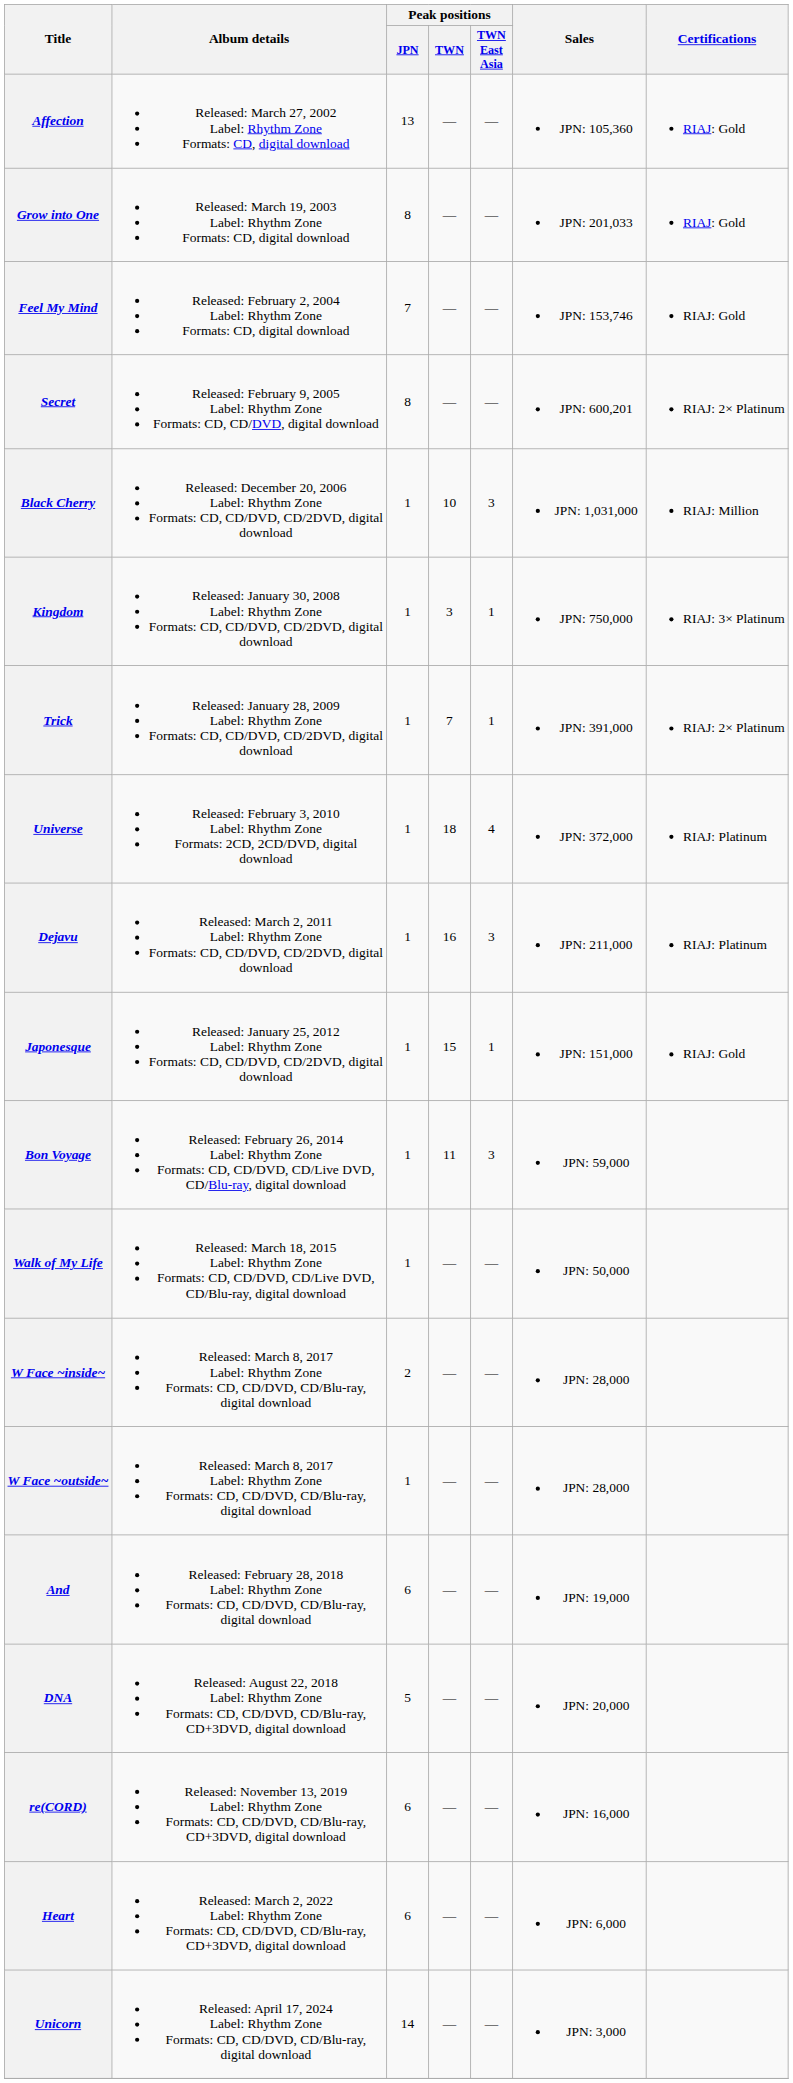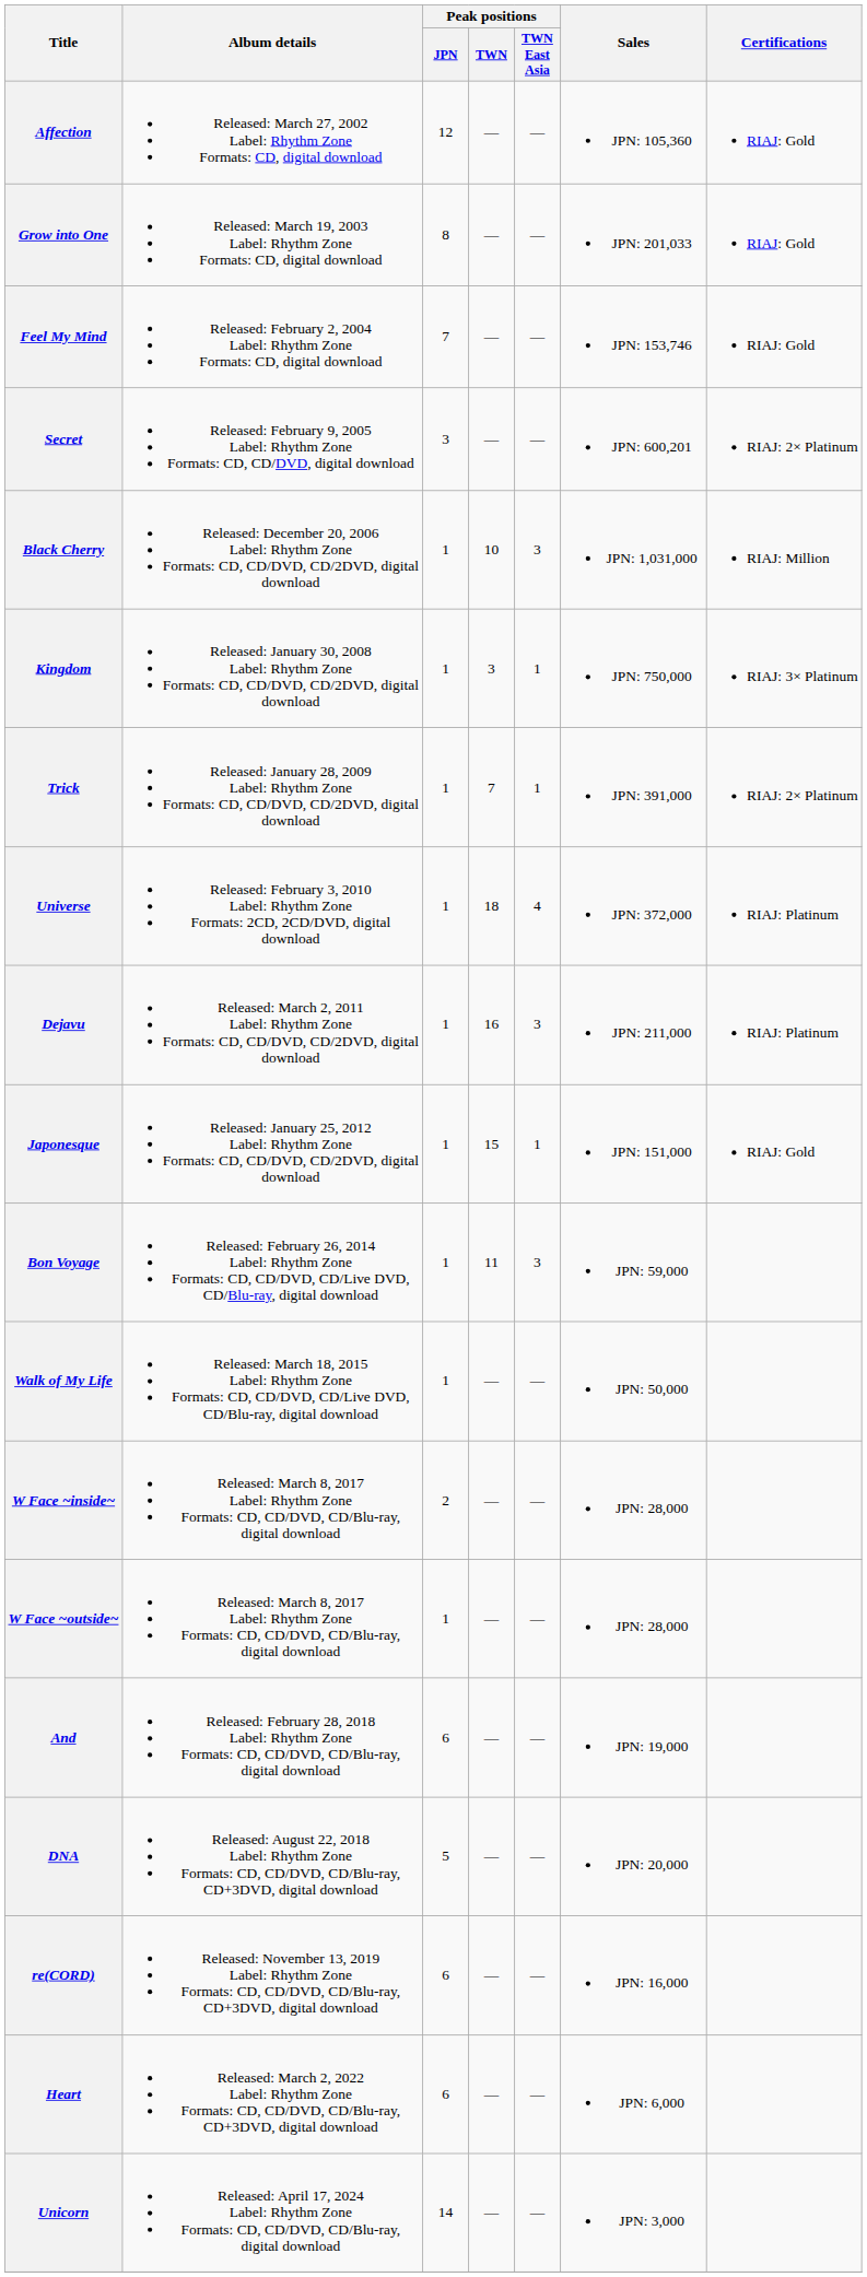 <table class="wikitable plainrowheaders" style="text-align:center;">
 <tr>
 <th rowspan="2">Title</th>
 <th rowspan="2" style="width:20em;">Album details</th>
 <th colspan="3">Peak positions</th>
 <th style="width:9.5em;" rowspan="2">Sales</th>
 <th rowspan="2"><a href='#'>Certifications</a></th>
 </tr>
 <tr>
 <th scope="col" style="width:3em;font-size:90%;"><a href='#'>JPN</a><br></th>
 <th scope="col" style="width:3em;font-size:90%;"><a href='#'>TWN</a><br></th>
 <th scope="col" style="width:3em;font-size:90%;"><a href='#'>TWN East Asia</a><br></th>
 </tr>
 <tr>
 <th scope="row"><em><a href='#'>Affection</a></em></th>
 <td><br><ul><li>Released: March 27, 2002</li><li>Label: <a href='#'>Rhythm Zone</a></li><li>Formats: <a href='#'>CD</a>, <a href='#'>digital download</a></li></ul></td>
-<td>13</td>
+<td>12</td>
 <td>—</td>
 <td>—</td>
 <td><br><ul><li>JPN: 105,360</li></ul></td>
 <td align="left"><br><ul><li><a href='#'>RIAJ</a>: Gold</li></ul></td>
 </tr>
 <tr>
 <th scope="row"><em><a href='#'>Grow into One</a></em></th>
 <td><br><ul><li>Released: March 19, 2003</li><li>Label: Rhythm Zone</li><li>Formats: CD, digital download</li></ul></td>
 <td>8</td>
 <td>—</td>
 <td>—</td>
 <td><br><ul><li>JPN: 201,033</li></ul></td>
 <td align="left"><br><ul><li><a href='#'>RIAJ</a>: Gold</li></ul></td>
 </tr>
 <tr>
 <th scope="row"><em><a href='#'>Feel My Mind</a></em></th>
 <td><br><ul><li>Released: February 2, 2004</li><li>Label: Rhythm Zone</li><li>Formats: CD, digital download</li></ul></td>
 <td>7</td>
 <td>—</td>
 <td>—</td>
 <td><br><ul><li>JPN: 153,746</li></ul></td>
 <td align="left"><br><ul><li>RIAJ: Gold</li></ul></td>
 </tr>
 <tr>
 <th scope="row"><em><a href='#'>Secret</a></em></th>
 <td><br><ul><li>Released: February 9, 2005</li><li>Label: Rhythm Zone</li><li>Formats: CD, CD/<a href='#'>DVD</a>, digital download</li></ul></td>
-<td>8</td>
+<td>3</td>
 <td>—</td>
 <td>—</td>
 <td><br><ul><li>JPN: 600,201</li></ul></td>
 <td align="left"><br><ul><li>RIAJ: 2× Platinum</li></ul></td>
 </tr>
 <tr>
 <th scope="row"><em><a href='#'>Black Cherry</a></em></th>
 <td><br><ul><li>Released: December 20, 2006</li><li>Label: Rhythm Zone</li><li>Formats: CD, CD/DVD, CD/2DVD, digital download</li></ul></td>
 <td>1</td>
 <td>10</td>
 <td>3</td>
 <td><br><ul><li>JPN: 1,031,000</li></ul></td>
 <td align="left"><br><ul><li>RIAJ: Million</li></ul></td>
 </tr>
 <tr>
 <th scope="row"><em><a href='#'>Kingdom</a></em></th>
 <td><br><ul><li>Released: January 30, 2008</li><li>Label: Rhythm Zone</li><li>Formats: CD, CD/DVD, CD/2DVD, digital download</li></ul></td>
 <td>1</td>
 <td>3</td>
 <td>1</td>
 <td><br><ul><li>JPN: 750,000</li></ul></td>
 <td align="left"><br><ul><li>RIAJ: 3× Platinum</li></ul></td>
 </tr>
 <tr>
 <th scope="row"><em><a href='#'>Trick</a></em></th>
 <td><br><ul><li>Released: January 28, 2009</li><li>Label: Rhythm Zone</li><li>Formats: CD, CD/DVD, CD/2DVD, digital download</li></ul></td>
 <td>1</td>
 <td>7</td>
 <td>1</td>
 <td><br><ul><li>JPN: 391,000</li></ul></td>
 <td align="left"><br><ul><li>RIAJ: 2× Platinum</li></ul></td>
 </tr>
 <tr>
 <th scope="row"><em><a href='#'>Universe</a></em></th>
 <td><br><ul><li>Released: February 3, 2010</li><li>Label: Rhythm Zone</li><li>Formats: 2CD, 2CD/DVD, digital download</li></ul></td>
 <td>1</td>
 <td>18</td>
 <td>4</td>
 <td><br><ul><li>JPN: 372,000</li></ul></td>
 <td align="left"><br><ul><li>RIAJ: Platinum</li></ul></td>
 </tr>
 <tr>
 <th scope="row"><em><a href='#'>Dejavu</a></em></th>
 <td><br><ul><li>Released: March 2, 2011</li><li>Label: Rhythm Zone</li><li>Formats: CD, CD/DVD, CD/2DVD, digital download</li></ul></td>
 <td>1</td>
 <td>16</td>
 <td>3</td>
 <td><br><ul><li>JPN: 211,000</li></ul></td>
 <td align="left"><br><ul><li>RIAJ: Platinum</li></ul></td>
 </tr>
 <tr>
 <th scope="row"><em><a href='#'>Japonesque</a></em></th>
 <td><br><ul><li>Released: January 25, 2012</li><li>Label: Rhythm Zone</li><li>Formats: CD, CD/DVD, CD/2DVD, digital download</li></ul></td>
 <td>1</td>
 <td>15</td>
 <td>1</td>
 <td><br><ul><li>JPN: 151,000</li></ul></td>
 <td align="left"><br><ul><li>RIAJ: Gold</li></ul></td>
 </tr>
 <tr>
 <th scope="row"><em><a href='#'>Bon Voyage</a></em></th>
 <td><br><ul><li>Released: February 26, 2014</li><li>Label: Rhythm Zone</li><li>Formats: CD, CD/DVD, CD/Live DVD, CD/<a href='#'>Blu-ray</a>, digital download</li></ul></td>
 <td>1</td>
 <td>11</td>
 <td>3</td>
 <td><br><ul><li>JPN: 59,000</li></ul></td>
 <td></td>
 </tr>
 <tr>
 <th scope="row"><em><a href='#'>Walk of My Life</a></em></th>
 <td><br><ul><li>Released: March 18, 2015</li><li>Label: Rhythm Zone</li><li>Formats: CD, CD/DVD, CD/Live DVD, CD/Blu-ray, digital download</li></ul></td>
 <td>1</td>
 <td>—</td>
 <td>—</td>
 <td><br><ul><li>JPN: 50,000</li></ul></td>
 <td></td>
 </tr>
 <tr>
 <th scope="row"><em><a href='#'>W Face ~inside~</a></em></th>
 <td><br><ul><li>Released: March 8, 2017</li><li>Label: Rhythm Zone</li><li>Formats: CD, CD/DVD, CD/Blu-ray, digital download</li></ul></td>
 <td>2</td>
 <td>—</td>
 <td>—</td>
 <td><br><ul><li>JPN: 28,000</li></ul></td>
 <td></td>
 </tr>
 <tr>
 <th scope="row"><em><a href='#'>W Face ~outside~</a></em></th>
 <td><br><ul><li>Released: March 8, 2017</li><li>Label: Rhythm Zone</li><li>Formats: CD, CD/DVD, CD/Blu-ray, digital download</li></ul></td>
 <td>1</td>
 <td>—</td>
 <td>—</td>
 <td><br><ul><li>JPN: 28,000</li></ul></td>
 <td></td>
 </tr>
 <tr>
 <th scope="row"><em><a href='#'>And</a></em></th>
 <td><br><ul><li>Released: February 28, 2018</li><li>Label: Rhythm Zone</li><li>Formats: CD, CD/DVD, CD/Blu-ray, digital download</li></ul></td>
 <td>6</td>
 <td>—</td>
 <td>—</td>
 <td><br><ul><li>JPN: 19,000</li></ul></td>
 <td></td>
 </tr>
 <tr>
 <th scope="row"><em><a href='#'>DNA</a></em></th>
 <td><br><ul><li>Released: August 22, 2018</li><li>Label: Rhythm Zone</li><li>Formats: CD, CD/DVD, CD/Blu-ray, CD+3DVD, digital download</li></ul></td>
 <td>5</td>
 <td>—</td>
 <td>—</td>
 <td><br><ul><li>JPN: 20,000</li></ul></td>
 <td></td>
 </tr>
 <tr>
 <th scope="row"><em><a href='#'>re(CORD)</a></em></th>
 <td><br><ul><li>Released: November 13, 2019</li><li>Label: Rhythm Zone</li><li>Formats: CD, CD/DVD, CD/Blu-ray, CD+3DVD, digital download</li></ul></td>
 <td>6</td>
 <td>—</td>
 <td>—</td>
 <td><br><ul><li>JPN: 16,000</li></ul></td>
 <td></td>
 </tr>
 <tr>
 <th scope="row"><em><a href='#'>Heart</a></em></th>
 <td><br><ul><li>Released: March 2, 2022</li><li>Label: Rhythm Zone</li><li>Formats: CD, CD/DVD, CD/Blu-ray, CD+3DVD, digital download</li></ul></td>
 <td>6</td>
 <td>—</td>
 <td>—</td>
 <td><br><ul><li>JPN: 6,000</li></ul></td>
 <td></td>
 </tr>
 <tr>
 <th scope="row"><em><a href='#'>Unicorn</a></em></th>
 <td><br><ul><li>Released: April 17, 2024</li><li>Label: Rhythm Zone</li><li>Formats: CD, CD/DVD, CD/Blu-ray, digital download</li></ul></td>
 <td>14</td>
 <td>—</td>
 <td>—</td>
 <td><br><ul><li>JPN: 3,000</li></ul></td>
 <td></td>
 </tr>
 <tr>
 </tr>
 </table>
